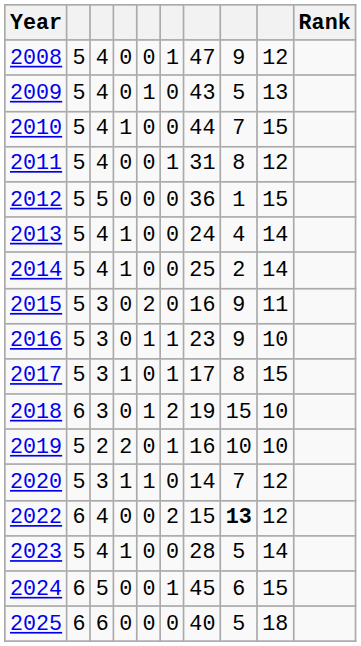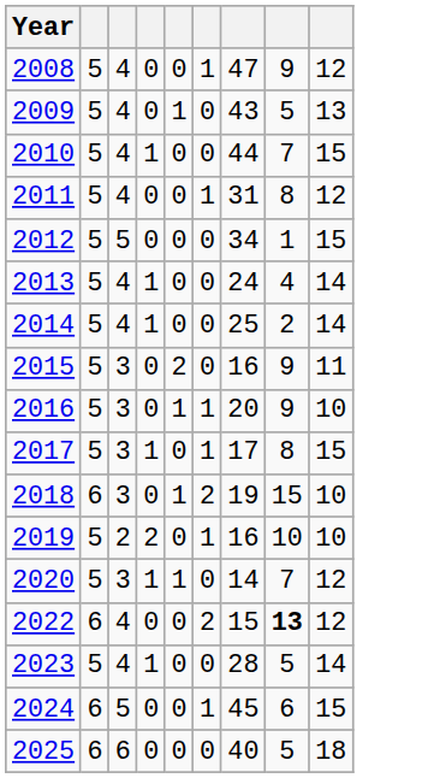 <table class="wikitable" style="font-size: 100%; text-align: center;">
 <tr>
 <th>Year</th>
 <th></th>
 <th></th>
 <th></th>
 <th></th>
 <th></th>
 <th></th>
 <th></th>
 <th></th>
-<th>Rank</th>
 </tr>
 <tr>
 <td><a href='#'>2008</a></td>
 <td>5</td>
 <td>4</td>
 <td>0</td>
 <td>0</td>
 <td>1</td>
 <td>47</td>
 <td>9</td>
 <td>12</td>
-<td></td>
 </tr>
 <tr>
 <td><a href='#'>2009</a></td>
 <td>5</td>
 <td>4</td>
 <td>0</td>
 <td>1</td>
 <td>0</td>
 <td>43</td>
 <td>5</td>
 <td>13</td>
-<td></td>
 </tr>
 <tr>
 <td><a href='#'>2010</a></td>
 <td>5</td>
 <td>4</td>
 <td>1</td>
 <td>0</td>
 <td>0</td>
 <td>44</td>
 <td>7</td>
 <td>15</td>
-<td></td>
 </tr>
 <tr>
 <td><a href='#'>2011</a></td>
 <td>5</td>
 <td>4</td>
 <td>0</td>
 <td>0</td>
 <td>1</td>
 <td>31</td>
 <td>8</td>
 <td>12</td>
-<td></td>
 </tr>
 <tr>
 <td><a href='#'>2012</a></td>
 <td>5</td>
 <td>5</td>
 <td>0</td>
 <td>0</td>
 <td>0</td>
-<td>36</td>
+<td>34</td>
 <td>1</td>
 <td>15</td>
-<td></td>
 </tr>
 <tr>
 <td><a href='#'>2013</a></td>
 <td>5</td>
 <td>4</td>
 <td>1</td>
 <td>0</td>
 <td>0</td>
 <td>24</td>
 <td>4</td>
 <td>14</td>
-<td></td>
 </tr>
 <tr>
 <td><a href='#'>2014</a></td>
 <td>5</td>
 <td>4</td>
 <td>1</td>
 <td>0</td>
 <td>0</td>
 <td>25</td>
 <td>2</td>
 <td>14</td>
-<td></td>
 </tr>
 <tr>
 <td><a href='#'>2015</a></td>
 <td>5</td>
 <td>3</td>
 <td>0</td>
 <td>2</td>
 <td>0</td>
 <td>16</td>
 <td>9</td>
 <td>11</td>
-<td></td>
 </tr>
 <tr>
 <td><a href='#'>2016</a></td>
 <td>5</td>
 <td>3</td>
 <td>0</td>
 <td>1</td>
 <td>1</td>
-<td>23</td>
+<td>20</td>
 <td>9</td>
 <td>10</td>
-<td></td>
 </tr>
 <tr>
 <td><a href='#'>2017</a></td>
 <td>5</td>
 <td>3</td>
 <td>1</td>
 <td>0</td>
 <td>1</td>
 <td>17</td>
 <td>8</td>
 <td>15</td>
-<td></td>
 </tr>
 <tr>
 <td><a href='#'>2018</a></td>
 <td>6</td>
 <td>3</td>
 <td>0</td>
 <td>1</td>
 <td>2</td>
 <td>19</td>
 <td>15</td>
 <td>10</td>
-<td></td>
 </tr>
 <tr>
 <td><a href='#'>2019</a></td>
 <td>5</td>
 <td>2</td>
 <td>2</td>
 <td>0</td>
 <td>1</td>
 <td>16</td>
 <td>10</td>
 <td>10</td>
-<td></td>
 </tr>
 <tr>
 <td><a href='#'>2020</a></td>
 <td>5</td>
 <td>3</td>
 <td>1</td>
 <td>1</td>
 <td>0</td>
 <td>14</td>
 <td>7</td>
 <td>12</td>
-<td></td>
 </tr>
 <tr>
 <td><a href='#'>2022</a></td>
 <td>6</td>
 <td>4</td>
 <td>0</td>
 <td>0</td>
 <td>2</td>
 <td>15</td>
 <td><strong>13</strong></td>
 <td>12</td>
-<td></td>
 </tr>
 <tr>
 <td><a href='#'>2023</a></td>
 <td>5</td>
 <td>4</td>
 <td>1</td>
 <td>0</td>
 <td>0</td>
 <td>28</td>
 <td>5</td>
 <td>14</td>
-<td></td>
 </tr>
 <tr>
 <td><a href='#'>2024</a></td>
 <td>6</td>
 <td>5</td>
 <td>0</td>
 <td>0</td>
 <td>1</td>
 <td>45</td>
 <td>6</td>
 <td>15</td>
-<td></td>
 </tr>
 <tr>
 <td><a href='#'>2025</a></td>
 <td>6</td>
 <td>6</td>
 <td>0</td>
 <td>0</td>
 <td>0</td>
 <td>40</td>
 <td>5</td>
 <td>18</td>
-<td></td>
 </tr>
 </table>
